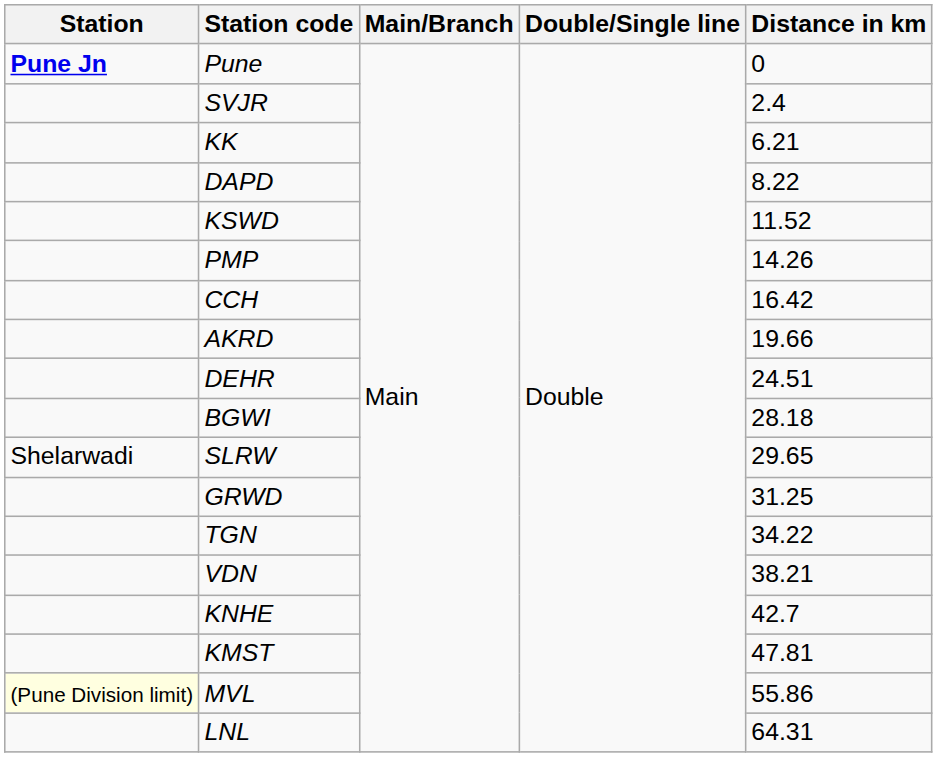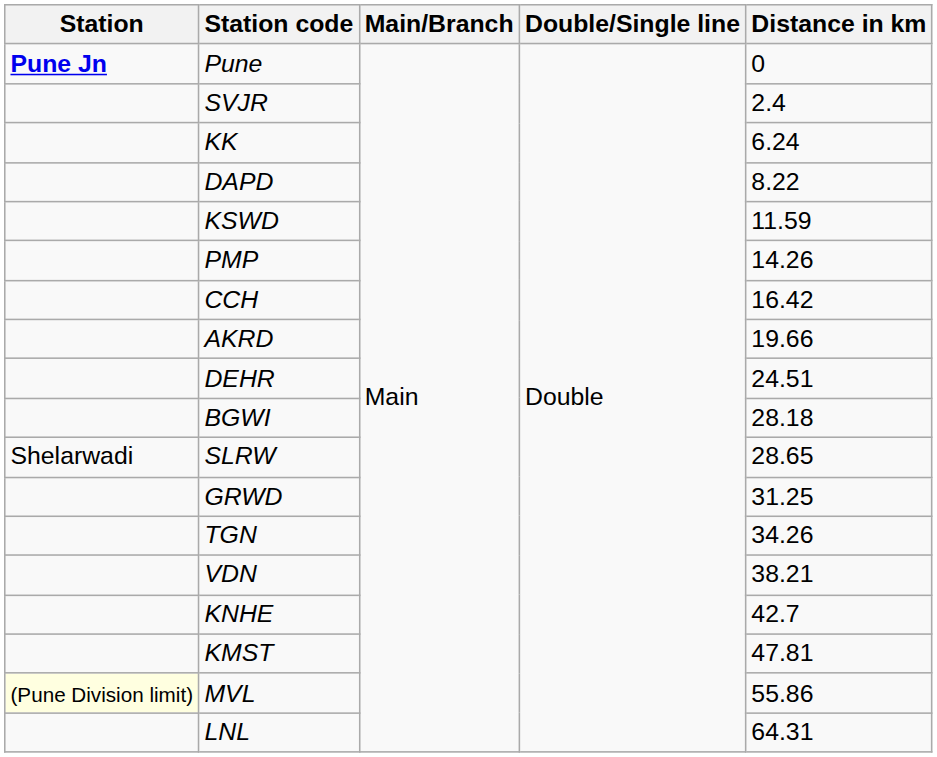 <table class="wikitable">
 <tr>
 <th>Station</th>
 <th>Station code</th>
 <th>Main/Branch</th>
 <th>Double/Single line</th>
 <th>Distance in km</th>
 </tr>
 <tr>
 <td><strong><a href='#'>Pune Jn</a></strong></td>
 <td><em>Pune</em></td>
 <td rowspan="18">Main</td>
 <td rowspan="18">Double</td>
 <td>0</td>
 </tr>
 <tr>
 <td></td>
 <td><em>SVJR</em></td>
 <td>2.4</td>
 </tr>
 <tr>
 <td></td>
 <td><em>KK</em></td>
-<td>6.21</td>
+<td>6.24</td>
 </tr>
 <tr>
 <td></td>
 <td><em>DAPD</em></td>
 <td>8.22</td>
 </tr>
 <tr>
 <td></td>
 <td><em>KSWD</em></td>
-<td>11.52</td>
+<td>11.59</td>
 </tr>
 <tr>
 <td></td>
 <td><em>PMP</em></td>
 <td>14.26</td>
 </tr>
 <tr>
 <td></td>
 <td><em>CCH</em></td>
 <td>16.42</td>
 </tr>
 <tr>
 <td></td>
 <td><em>AKRD</em></td>
 <td>19.66</td>
 </tr>
 <tr>
 <td></td>
 <td><em>DEHR</em></td>
 <td>24.51</td>
 </tr>
 <tr>
 <td></td>
 <td><em>BGWI</em></td>
 <td>28.18</td>
 </tr>
 <tr>
 <td>Shelarwadi</td>
 <td><em>SLRW</em></td>
-<td>29.65</td>
+<td>28.65</td>
 </tr>
 <tr>
 <td></td>
 <td><em>GRWD</em></td>
 <td>31.25</td>
 </tr>
 <tr>
 <td></td>
 <td><em>TGN</em></td>
-<td>34.22</td>
+<td>34.26</td>
 </tr>
 <tr>
 <td></td>
 <td><em>VDN</em></td>
 <td>38.21</td>
 </tr>
 <tr>
 <td></td>
 <td><em>KNHE</em></td>
 <td>42.7</td>
 </tr>
 <tr>
 <td></td>
 <td><em>KMST</em></td>
 <td>47.81</td>
 </tr>
 <tr>
 <td style="background: lightyellow;"><small>(Pune Division limit)</small></td>
 <td><em>MVL</em></td>
 <td>55.86</td>
 </tr>
 <tr>
 <td><strong></strong></td>
 <td><em>LNL</em></td>
 <td>64.31</td>
 </tr>
 </table>
